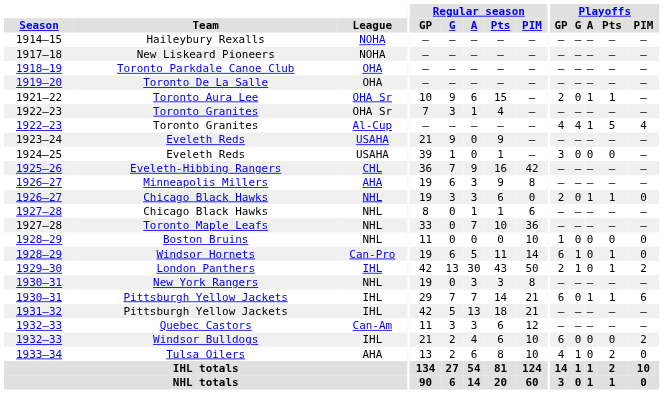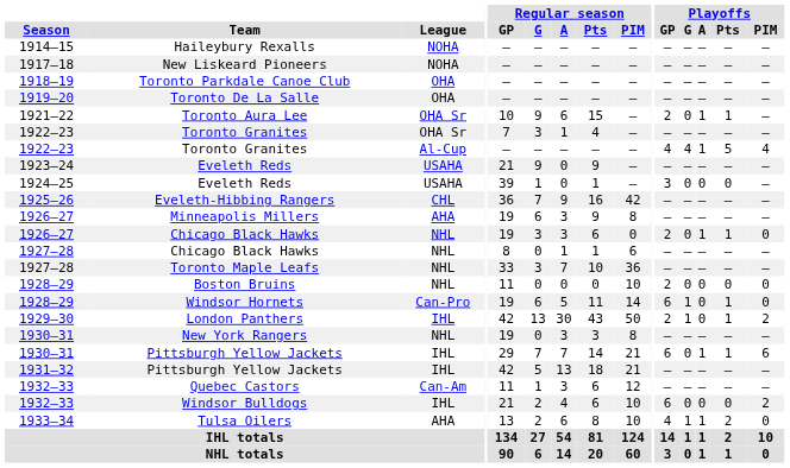 <table border="0" cellpadding="1" cellspacing="0" style="text-align:center; width:60em">
 <tr bgcolor="#e0e0e0">
 <th colspan="3" bgcolor="#ffffff"></th>
 <th rowspan="100" bgcolor="#ffffff"></th>
 <th colspan="5"><a href='#'>Regular season</a></th>
 <th rowspan="100" bgcolor="#ffffff"></th>
 <th colspan="5"><a href='#'>Playoffs</a></th>
 </tr>
 <tr bgcolor="#e0e0e0">
 <th><a href='#'>Season</a></th>
 <th>Team</th>
 <th>League</th>
 <th>GP</th>
 <th><a href='#'>G</a></th>
 <th><a href='#'>A</a></th>
 <th><a href='#'>Pts</a></th>
 <th><a href='#'>PIM</a></th>
 <th>GP</th>
 <th>G</th>
 <th>A</th>
 <th>Pts</th>
 <th>PIM</th>
 </tr>
 <tr>
 <td>1914–15</td>
 <td>Haileybury Rexalls</td>
 <td><a href='#'>NOHA</a></td>
 <td>—</td>
 <td>—</td>
 <td>—</td>
 <td>—</td>
 <td>—</td>
 <td>—</td>
 <td>—</td>
 <td>—</td>
 <td>—</td>
 <td>—</td>
 </tr>
 <tr bgcolor="#f0f0f0">
 <td>1917–18</td>
 <td>New Liskeard Pioneers</td>
 <td>NOHA</td>
 <td>—</td>
 <td>—</td>
 <td>—</td>
 <td>—</td>
 <td>—</td>
 <td>—</td>
 <td>—</td>
 <td>—</td>
 <td>—</td>
 <td>—</td>
 </tr>
 <tr>
 <td><a href='#'>1918–19</a></td>
 <td><a href='#'>Toronto Parkdale Canoe Club</a></td>
 <td><a href='#'>OHA</a></td>
 <td>—</td>
 <td>—</td>
 <td>—</td>
 <td>—</td>
 <td>—</td>
 <td>—</td>
 <td>—</td>
 <td>—</td>
 <td>—</td>
 <td>—</td>
 </tr>
 <tr bgcolor="#f0f0f0">
 <td><a href='#'>1919–20</a></td>
 <td><a href='#'>Toronto De La Salle</a></td>
 <td>OHA</td>
 <td>—</td>
 <td>—</td>
 <td>—</td>
 <td>—</td>
 <td>—</td>
 <td>—</td>
 <td>—</td>
 <td>—</td>
 <td>—</td>
 <td>—</td>
 </tr>
 <tr>
 <td>1921–22</td>
 <td><a href='#'>Toronto Aura Lee</a></td>
 <td><a href='#'>OHA Sr</a></td>
 <td>10</td>
 <td>9</td>
 <td>6</td>
 <td>15</td>
 <td>—</td>
 <td>2</td>
 <td>0</td>
 <td>1</td>
 <td>1</td>
 <td>—</td>
 </tr>
 <tr bgcolor="#f0f0f0">
 <td>1922–23</td>
 <td><a href='#'>Toronto Granites</a></td>
 <td>OHA Sr</td>
 <td>7</td>
 <td>3</td>
 <td>1</td>
 <td>4</td>
 <td>—</td>
 <td>—</td>
 <td>—</td>
 <td>—</td>
 <td>—</td>
 <td>—</td>
 </tr>
 <tr>
 <td><a href='#'>1922–23</a></td>
 <td>Toronto Granites</td>
 <td><a href='#'>Al-Cup</a></td>
 <td>—</td>
 <td>—</td>
 <td>—</td>
 <td>—</td>
 <td>—</td>
 <td>4</td>
 <td>4</td>
 <td>1</td>
 <td>5</td>
 <td>4</td>
 </tr>
 <tr bgcolor="#f0f0f0">
 <td>1923–24</td>
 <td><a href='#'>Eveleth Reds</a></td>
 <td><a href='#'>USAHA</a></td>
 <td>21</td>
 <td>9</td>
 <td>0</td>
 <td>9</td>
 <td>—</td>
 <td>—</td>
 <td>—</td>
 <td>—</td>
 <td>—</td>
 <td>—</td>
 </tr>
 <tr>
 <td>1924–25</td>
 <td>Eveleth Reds</td>
 <td>USAHA</td>
 <td>39</td>
 <td>1</td>
 <td>0</td>
 <td>1</td>
 <td>—</td>
 <td>3</td>
 <td>0</td>
 <td>0</td>
 <td>0</td>
 <td>—</td>
 </tr>
 <tr bgcolor="#f0f0f0">
 <td><a href='#'>1925–26</a></td>
 <td><a href='#'>Eveleth-Hibbing Rangers</a></td>
 <td><a href='#'>CHL</a></td>
 <td>36</td>
 <td>7</td>
 <td>9</td>
 <td>16</td>
 <td>42</td>
 <td>—</td>
 <td>—</td>
 <td>—</td>
 <td>—</td>
 <td>—</td>
 </tr>
 <tr>
 <td><a href='#'>1926–27</a></td>
 <td><a href='#'>Minneapolis Millers</a></td>
 <td><a href='#'>AHA</a></td>
 <td>19</td>
 <td>6</td>
 <td>3</td>
 <td>9</td>
 <td>8</td>
 <td>—</td>
 <td>—</td>
 <td>—</td>
 <td>—</td>
 <td>—</td>
 </tr>
 <tr bgcolor="#f0f0f0">
 <td><a href='#'>1926–27</a></td>
 <td><a href='#'>Chicago Black Hawks</a></td>
 <td><a href='#'>NHL</a></td>
 <td>19</td>
 <td>3</td>
 <td>3</td>
 <td>6</td>
 <td>0</td>
 <td>2</td>
 <td>0</td>
 <td>1</td>
 <td>1</td>
 <td>0</td>
 </tr>
 <tr>
 <td><a href='#'>1927–28</a></td>
 <td>Chicago Black Hawks</td>
 <td>NHL</td>
 <td>8</td>
 <td>0</td>
 <td>1</td>
 <td>1</td>
 <td>6</td>
 <td>—</td>
 <td>—</td>
 <td>—</td>
 <td>—</td>
 <td>—</td>
 </tr>
 <tr bgcolor="#f0f0f0">
 <td>1927–28</td>
 <td><a href='#'>Toronto Maple Leafs</a></td>
 <td>NHL</td>
 <td>33</td>
-<td>0</td>
+<td>3</td>
 <td>7</td>
 <td>10</td>
 <td>36</td>
 <td>—</td>
 <td>—</td>
 <td>—</td>
 <td>—</td>
 <td>—</td>
 </tr>
 <tr>
 <td><a href='#'>1928–29</a></td>
 <td><a href='#'>Boston Bruins</a></td>
 <td>NHL</td>
 <td>11</td>
 <td>0</td>
 <td>0</td>
 <td>0</td>
 <td>10</td>
-<td>1</td>
+<td>2</td>
 <td>0</td>
 <td>0</td>
 <td>0</td>
 <td>0</td>
 </tr>
 <tr bgcolor="#f0f0f0">
 <td><a href='#'>1928–29</a></td>
 <td><a href='#'>Windsor Hornets</a></td>
 <td><a href='#'>Can-Pro</a></td>
 <td>19</td>
 <td>6</td>
 <td>5</td>
 <td>11</td>
 <td>14</td>
 <td>6</td>
 <td>1</td>
 <td>0</td>
 <td>1</td>
 <td>0</td>
 </tr>
 <tr>
 <td><a href='#'>1929–30</a></td>
 <td><a href='#'>London Panthers</a></td>
 <td><a href='#'>IHL</a></td>
 <td>42</td>
 <td>13</td>
 <td>30</td>
 <td>43</td>
 <td>50</td>
 <td>2</td>
 <td>1</td>
 <td>0</td>
 <td>1</td>
 <td>2</td>
 </tr>
 <tr bgcolor="#f0f0f0">
 <td><a href='#'>1930–31</a></td>
 <td><a href='#'>New York Rangers</a></td>
 <td>NHL</td>
 <td>19</td>
 <td>0</td>
 <td>3</td>
 <td>3</td>
 <td>8</td>
 <td>—</td>
 <td>—</td>
 <td>—</td>
 <td>—</td>
 <td>—</td>
 </tr>
 <tr>
 <td><a href='#'>1930–31</a></td>
 <td><a href='#'>Pittsburgh Yellow Jackets</a></td>
 <td>IHL</td>
 <td>29</td>
 <td>7</td>
 <td>7</td>
 <td>14</td>
 <td>21</td>
 <td>6</td>
 <td>0</td>
 <td>1</td>
 <td>1</td>
 <td>6</td>
 </tr>
 <tr bgcolor="#f0f0f0">
 <td><a href='#'>1931–32</a></td>
 <td>Pittsburgh Yellow Jackets</td>
 <td>IHL</td>
 <td>42</td>
 <td>5</td>
 <td>13</td>
 <td>18</td>
 <td>21</td>
 <td>—</td>
 <td>—</td>
 <td>—</td>
 <td>—</td>
 <td>—</td>
 </tr>
 <tr>
 <td><a href='#'>1932–33</a></td>
 <td><a href='#'>Quebec Castors</a></td>
 <td><a href='#'>Can-Am</a></td>
 <td>11</td>
-<td>3</td>
+<td>1</td>
 <td>3</td>
 <td>6</td>
 <td>12</td>
 <td>—</td>
 <td>—</td>
 <td>—</td>
 <td>—</td>
 <td>—</td>
 </tr>
 <tr bgcolor="#f0f0f0">
 <td><a href='#'>1932–33</a></td>
 <td><a href='#'>Windsor Bulldogs</a></td>
 <td>IHL</td>
 <td>21</td>
 <td>2</td>
 <td>4</td>
 <td>6</td>
 <td>10</td>
 <td>6</td>
 <td>0</td>
 <td>0</td>
 <td>0</td>
 <td>2</td>
 </tr>
 <tr>
 <td><a href='#'>1933–34</a></td>
 <td><a href='#'>Tulsa Oilers</a></td>
 <td>AHA</td>
 <td>13</td>
 <td>2</td>
 <td>6</td>
 <td>8</td>
 <td>10</td>
 <td>4</td>
 <td>1</td>
-<td>0</td>
+<td>1</td>
 <td>2</td>
 <td>0</td>
 </tr>
 <tr bgcolor="#e0e0e0">
 <th colspan="3">IHL totals</th>
 <th>134</th>
 <th>27</th>
 <th>54</th>
 <th>81</th>
 <th>124</th>
 <th>14</th>
 <th>1</th>
 <th>1</th>
 <th>2</th>
 <th>10</th>
 </tr>
 <tr bgcolor="#e0e0e0">
 <th colspan="3">NHL totals</th>
 <th>90</th>
 <th>6</th>
 <th>14</th>
 <th>20</th>
 <th>60</th>
 <th>3</th>
 <th>0</th>
 <th>1</th>
 <th>1</th>
 <th>0</th>
 </tr>
 </table>
